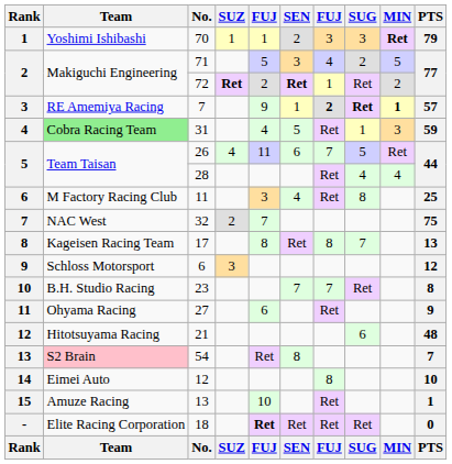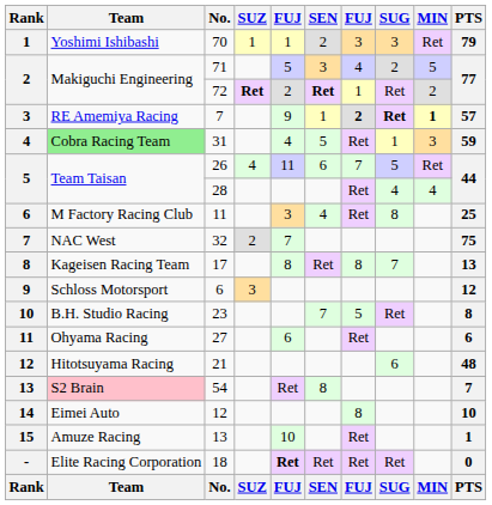 <table class="wikitable" style="font-size:85%; text-align:center">
 <tr>
 <th>Rank</th>
 <th>Team</th>
 <th>No.</th>
 <th><a href='#'>SUZ</a><br></th>
 <th><a href='#'>FUJ</a><br></th>
 <th><a href='#'>SEN</a><br></th>
 <th><a href='#'>FUJ</a><br></th>
 <th><a href='#'>SUG</a><br></th>
 <th><a href='#'>MIN</a><br></th>
 <th>PTS</th>
 </tr>
 <tr>
 <th>1</th>
 <td align="left"><a href='#'>Yoshimi Ishibashi</a></td>
 <td>70</td>
 <td bgcolor="#FFFFBF">1</td>
 <td bgcolor="#FFFFBF">1</td>
 <td bgcolor="#DFDFDF">2</td>
 <td bgcolor="#FFDF9F">3</td>
 <td bgcolor="#FFDF9F">3</td>
-<td bgcolor="#EFCFFF"><strong>Ret</strong></td>
+<td bgcolor="#EFCFFF">Ret</td>
 <th>79</th>
 </tr>
 <tr>
 <th rowspan="2">2</th>
 <td rowspan="2" align="left">Makiguchi Engineering</td>
 <td>71</td>
 <td></td>
 <td bgcolor="#CFCFFF">5</td>
 <td bgcolor="#FFDF9F">3</td>
 <td bgcolor="#CFCFFF">4</td>
 <td bgcolor="#DFDFDF">2</td>
 <td bgcolor="#CFCFFF">5</td>
 <th rowspan="2">77</th>
 </tr>
 <tr>
 <td>72</td>
 <td bgcolor="#EFCFFF"><strong>Ret</strong></td>
 <td bgcolor="#DFDFDF">2</td>
 <td bgcolor="#EFCFFF"><strong>Ret</strong></td>
 <td bgcolor="#FFFFBF">1</td>
 <td bgcolor="#EFCFFF">Ret</td>
 <td bgcolor="#DFDFDF">2</td>
 </tr>
 <tr>
 <th>3</th>
 <td align="left"><a href='#'>RE Amemiya Racing</a></td>
 <td>7</td>
 <td></td>
 <td bgcolor="#DFFFDF">9</td>
 <td bgcolor="#FFFFBF">1</td>
 <td bgcolor="#DFDFDF"><strong>2</strong></td>
 <td bgcolor="#EFCFFF"><strong>Ret</strong></td>
 <td bgcolor="#FFFFBF"><strong>1</strong></td>
 <th>57</th>
 </tr>
 <tr>
 <th>4</th>
 <td align="left" style="background: lightgreen;">Cobra Racing Team</td>
 <td>31</td>
 <td></td>
 <td bgcolor="#DFFFDF">4</td>
 <td bgcolor="#DFFFDF">5</td>
 <td bgcolor="#EFCFFF">Ret</td>
 <td bgcolor="#FFFFBF">1</td>
 <td bgcolor="#FFDF9F">3</td>
 <th>59</th>
 </tr>
 <tr>
 <th rowspan="2">5</th>
 <td rowspan="2" align="left"><a href='#'>Team Taisan</a></td>
 <td>26</td>
 <td bgcolor="#DFFFDF">4</td>
 <td bgcolor="#CFCFFF">11</td>
 <td bgcolor="#DFFFDF">6</td>
 <td bgcolor="#DFFFDF">7</td>
 <td bgcolor="#CFCFFF">5</td>
 <td bgcolor="#EFCFFF">Ret</td>
 <th rowspan="2">44</th>
 </tr>
 <tr>
 <td>28</td>
 <td></td>
 <td></td>
 <td></td>
 <td bgcolor="#EFCFFF">Ret</td>
 <td bgcolor="#DFFFDF">4</td>
 <td bgcolor="#DFFFDF">4</td>
 </tr>
 <tr>
 <th>6</th>
 <td align="left">M Factory Racing Club</td>
 <td>11</td>
 <td></td>
 <td bgcolor="#FFDF9F">3</td>
 <td bgcolor="#DFFFDF">4</td>
 <td bgcolor="#EFCFFF">Ret</td>
 <td bgcolor="#DFFFDF">8</td>
 <td></td>
 <th>25</th>
 </tr>
 <tr>
 <th>7</th>
 <td align="left">NAC West</td>
 <td>32</td>
 <td bgcolor="#DFDFDF">2</td>
 <td bgcolor="#DFFFDF">7</td>
 <td></td>
 <td></td>
 <td></td>
 <td></td>
 <th>75</th>
 </tr>
 <tr>
 <th>8</th>
 <td align="left">Kageisen Racing Team</td>
 <td>17</td>
 <td></td>
 <td bgcolor="#DFFFDF">8</td>
 <td bgcolor="#EFCFFF">Ret</td>
 <td bgcolor="#DFFFDF">8</td>
 <td bgcolor="#DFFFDF">7</td>
 <td></td>
 <th>13</th>
 </tr>
 <tr>
 <th>9</th>
 <td align="left">Schloss Motorsport</td>
 <td>6</td>
 <td bgcolor="#FFDF9F">3</td>
 <td></td>
 <td></td>
 <td></td>
 <td></td>
 <td></td>
 <th>12</th>
 </tr>
 <tr>
 <th>10</th>
 <td align="left">B.H. Studio Racing</td>
 <td>23</td>
 <td></td>
 <td></td>
 <td bgcolor="#DFFFDF">7</td>
-<td bgcolor="#DFFFDF">7</td>
+<td bgcolor="#DFFFDF">5</td>
 <td bgcolor="#EFCFFF">Ret</td>
 <td></td>
 <th>8</th>
 </tr>
 <tr>
 <th>11</th>
 <td align="left">Ohyama Racing</td>
 <td>27</td>
 <td></td>
 <td bgcolor="#DFFFDF">6</td>
 <td></td>
 <td bgcolor="#EFCFFF">Ret</td>
 <td></td>
 <td></td>
-<th>9</th>
+<th>6</th>
 </tr>
 <tr>
 <th>12</th>
 <td align="left">Hitotsuyama Racing</td>
 <td>21</td>
 <td></td>
 <td></td>
 <td></td>
 <td></td>
 <td bgcolor="#DFFFDF">6</td>
 <td></td>
 <th>48</th>
 </tr>
 <tr>
 <th>13</th>
 <td align="left" style="background: pink;">S2 Brain</td>
 <td>54</td>
 <td></td>
 <td bgcolor="#EFCFFF">Ret</td>
 <td bgcolor="#DFFFDF">8</td>
 <td></td>
 <td></td>
 <td></td>
 <th>7</th>
 </tr>
 <tr>
 <th>14</th>
 <td align="left">Eimei Auto</td>
 <td>12</td>
 <td></td>
 <td></td>
 <td></td>
 <td bgcolor="#DFFFDF">8</td>
 <td></td>
 <td></td>
 <th>10</th>
 </tr>
 <tr>
 <th>15</th>
 <td align="left">Amuze Racing</td>
 <td>13</td>
 <td></td>
 <td bgcolor="#DFFFDF">10</td>
 <td></td>
 <td bgcolor="#EFCFFF">Ret</td>
 <td></td>
 <td></td>
 <th>1</th>
 </tr>
 <tr>
 <th>-</th>
 <td align="left">Elite Racing Corporation</td>
 <td>18</td>
 <td></td>
 <td bgcolor="#EFCFFF"><strong>Ret</strong></td>
 <td bgcolor="#EFCFFF">Ret</td>
 <td bgcolor="#EFCFFF">Ret</td>
 <td bgcolor="#EFCFFF">Ret</td>
 <td></td>
 <th>0</th>
 </tr>
 <tr>
 <th>Rank</th>
 <th>Team</th>
 <th>No.</th>
 <th><a href='#'>SUZ</a><br></th>
 <th><a href='#'>FUJ</a><br></th>
 <th><a href='#'>SEN</a><br></th>
 <th><a href='#'>FUJ</a><br></th>
 <th><a href='#'>SUG</a><br></th>
 <th><a href='#'>MIN</a><br></th>
 <th>PTS</th>
 </tr>
 </table>
